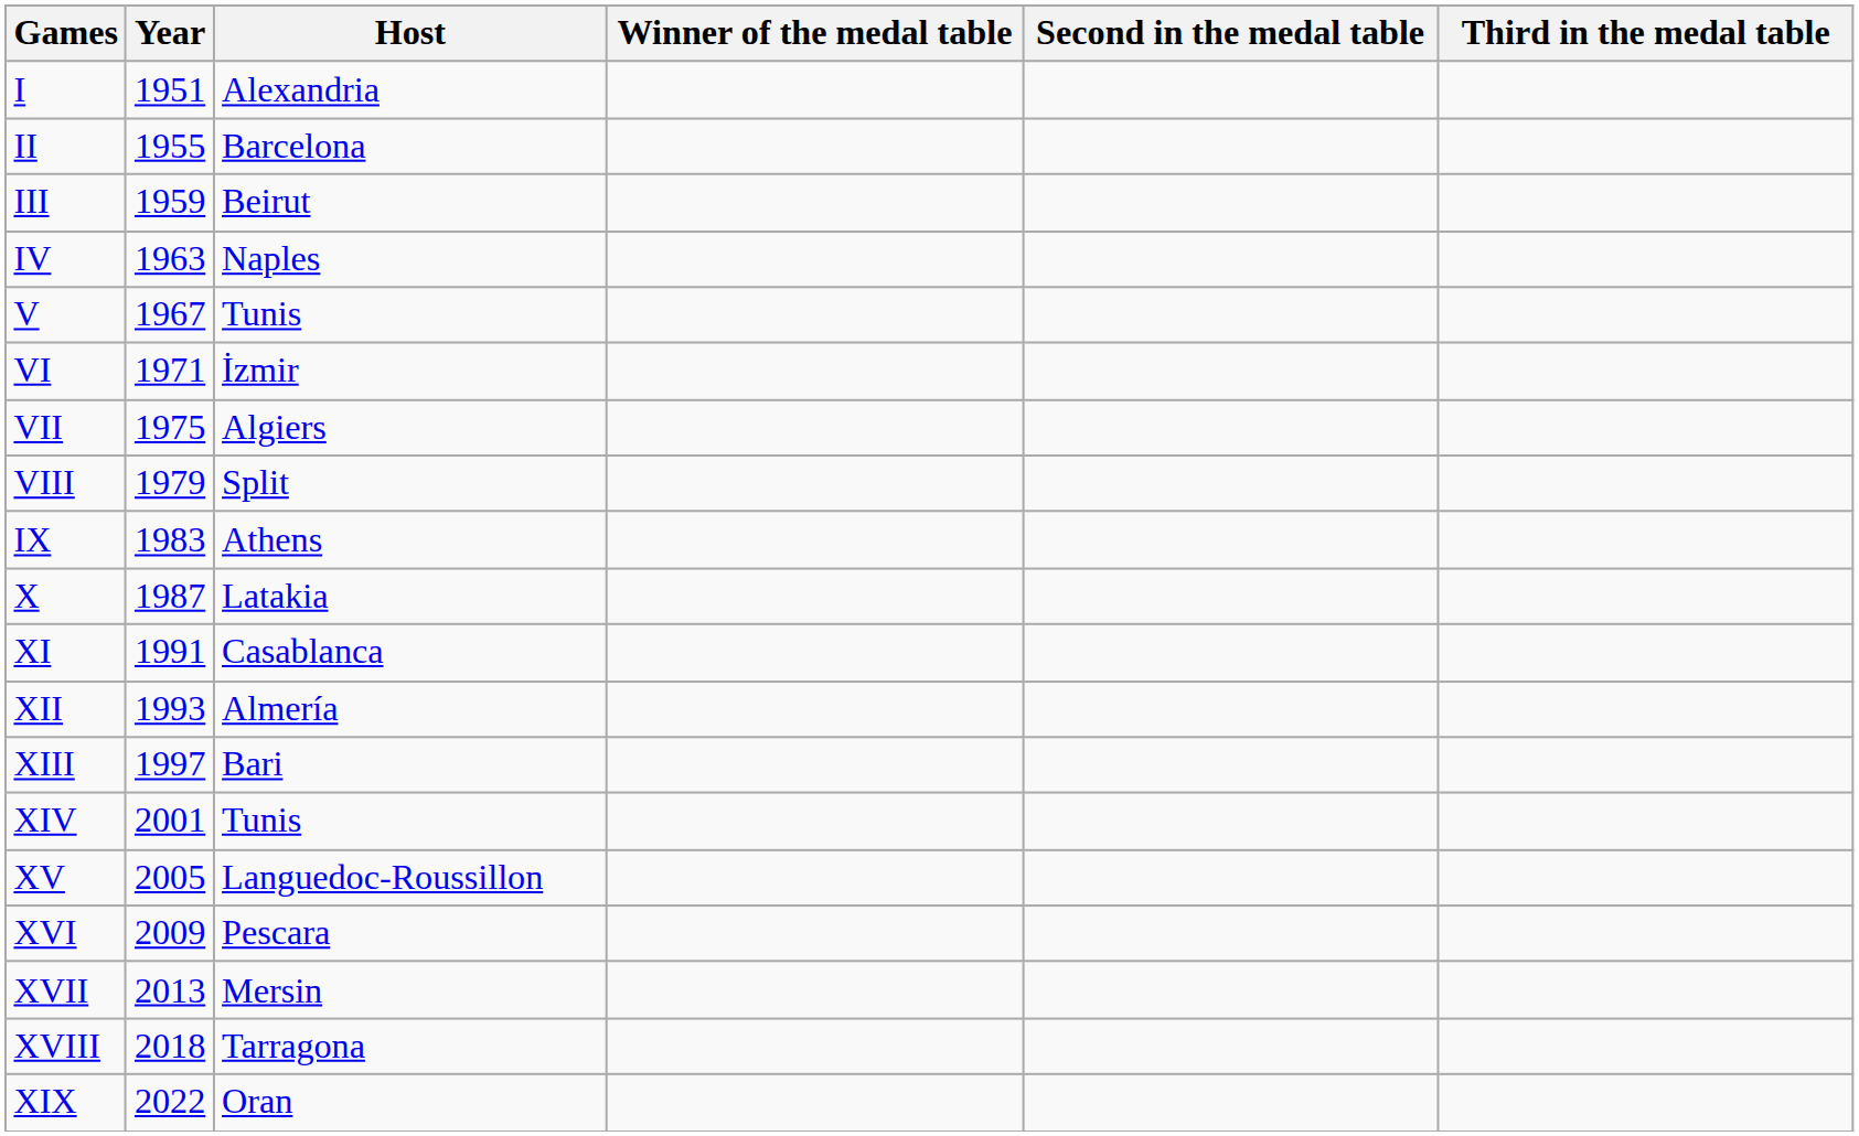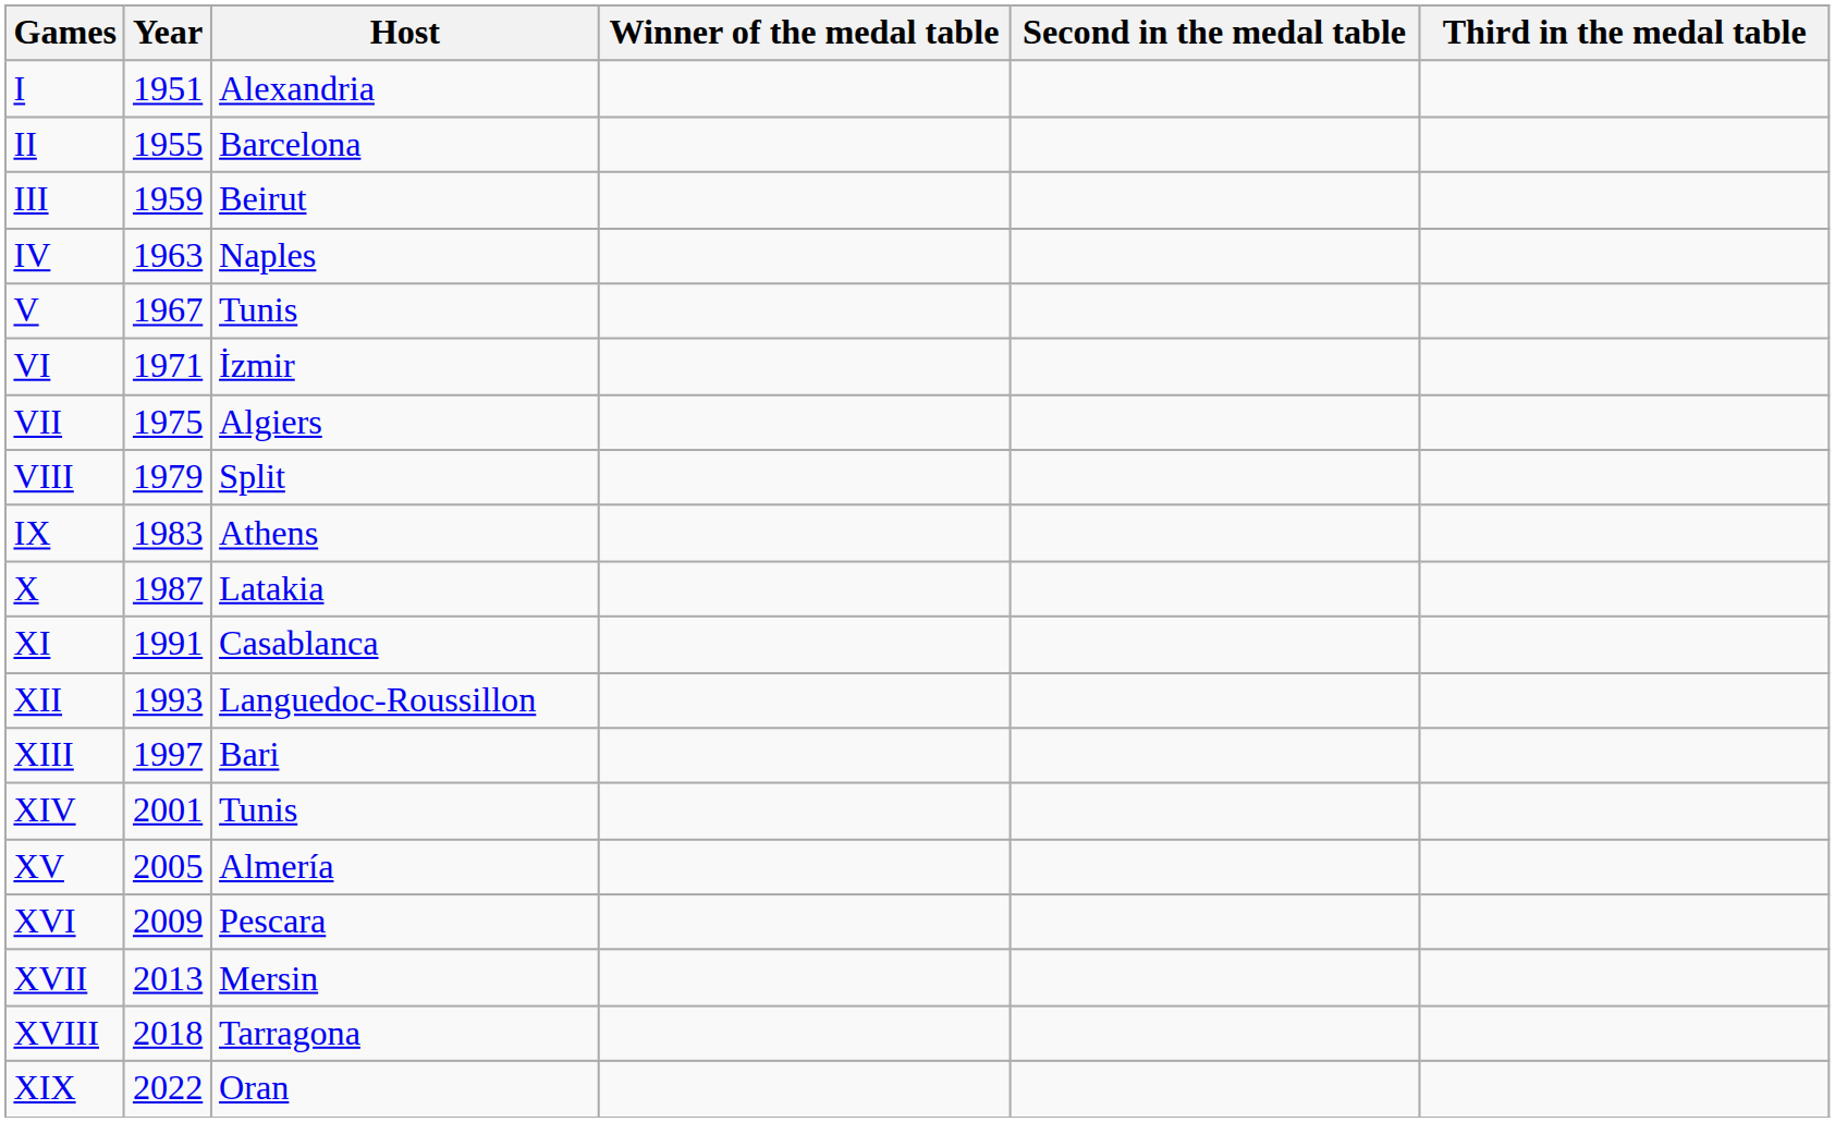 <table class=wikitable style=font-size:100%;>
 <tr>
 <th width=40>Games</th>
 <th width=30>Year</th>
 <th width=170>Host</th>
 <th width=180>Winner of the medal table</th>
 <th width=180>Second in the medal table</th>
 <th width=180>Third in the medal table</th>
 </tr>
 <tr>
 <td><a href='#'>I</a></td>
 <td><a href='#'>1951</a></td>
 <td> <a href='#'>Alexandria</a></td>
 <td></td>
 <td></td>
 <td></td>
 </tr>
 <tr>
 <td><a href='#'>II</a></td>
 <td><a href='#'>1955</a></td>
 <td> <a href='#'>Barcelona</a></td>
 <td></td>
 <td></td>
 <td></td>
 </tr>
 <tr>
 <td><a href='#'>III</a></td>
 <td><a href='#'>1959</a></td>
 <td> <a href='#'>Beirut</a></td>
 <td></td>
 <td></td>
 <td></td>
 </tr>
 <tr>
 <td><a href='#'>IV</a></td>
 <td><a href='#'>1963</a></td>
 <td> <a href='#'>Naples</a></td>
 <td></td>
 <td></td>
 <td></td>
 </tr>
 <tr>
 <td><a href='#'>V</a></td>
 <td><a href='#'>1967</a></td>
 <td> <a href='#'>Tunis</a></td>
 <td></td>
 <td></td>
 <td></td>
 </tr>
 <tr>
 <td><a href='#'>VI</a></td>
 <td><a href='#'>1971</a></td>
 <td> <a href='#'>İzmir</a></td>
 <td></td>
 <td></td>
 <td></td>
 </tr>
 <tr>
 <td><a href='#'>VII</a></td>
 <td><a href='#'>1975</a></td>
 <td> <a href='#'>Algiers</a></td>
 <td></td>
 <td></td>
 <td></td>
 </tr>
 <tr>
 <td><a href='#'>VIII</a></td>
 <td><a href='#'>1979</a></td>
 <td> <a href='#'>Split</a></td>
 <td></td>
 <td></td>
 <td></td>
 </tr>
 <tr>
 <td><a href='#'>IX</a></td>
 <td><a href='#'>1983</a></td>
 <td> <a href='#'>Athens</a></td>
 <td></td>
 <td></td>
 <td></td>
 </tr>
 <tr>
 <td><a href='#'>X</a></td>
 <td><a href='#'>1987</a></td>
 <td> <a href='#'>Latakia</a></td>
 <td></td>
 <td></td>
 <td></td>
 </tr>
 <tr>
 <td><a href='#'>XI</a></td>
 <td><a href='#'>1991</a></td>
 <td> <a href='#'>Casablanca</a></td>
 <td></td>
 <td></td>
 <td></td>
 </tr>
 <tr>
 <td><a href='#'>XII</a></td>
 <td><a href='#'>1993</a></td>
-<td> <a href='#'>Almería</a></td>
+<td> <a href='#'>Languedoc-Roussillon</a></td>
 <td></td>
 <td></td>
 <td></td>
 </tr>
 <tr>
 <td><a href='#'>XIII</a></td>
 <td><a href='#'>1997</a></td>
 <td> <a href='#'>Bari</a></td>
 <td></td>
 <td></td>
 <td></td>
 </tr>
 <tr>
 <td><a href='#'>XIV</a></td>
 <td><a href='#'>2001</a></td>
 <td> <a href='#'>Tunis</a></td>
 <td></td>
 <td></td>
 <td></td>
 </tr>
 <tr>
 <td><a href='#'>XV</a></td>
 <td><a href='#'>2005</a></td>
-<td> <a href='#'>Languedoc-Roussillon</a></td>
+<td> <a href='#'>Almería</a></td>
 <td></td>
 <td></td>
 <td></td>
 </tr>
 <tr>
 <td><a href='#'>XVI</a></td>
 <td><a href='#'>2009</a></td>
 <td> <a href='#'>Pescara</a></td>
 <td></td>
 <td></td>
 <td></td>
 </tr>
 <tr>
 <td><a href='#'>XVII</a></td>
 <td><a href='#'>2013</a></td>
 <td> <a href='#'>Mersin</a></td>
 <td></td>
 <td></td>
 <td></td>
 </tr>
 <tr>
 <td><a href='#'>XVIII</a></td>
 <td><a href='#'>2018</a></td>
 <td> <a href='#'>Tarragona</a></td>
 <td></td>
 <td></td>
 <td></td>
 </tr>
 <tr>
 <td><a href='#'>XIX</a></td>
 <td><a href='#'>2022</a></td>
 <td> <a href='#'>Oran</a></td>
 <td></td>
 <td></td>
 <td></td>
 </tr>
 <tr>
 </tr>
 </table>
